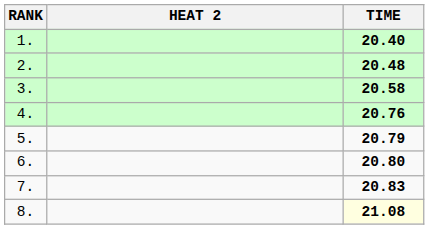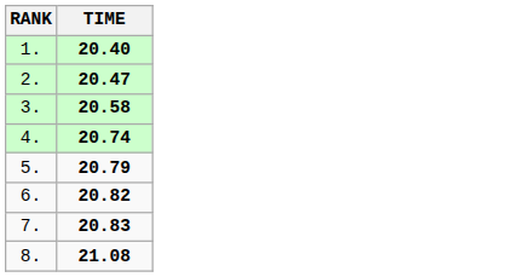 <table class="wikitable" style="border-collapse: collapse; font-size: 90%;">
 <tr>
 <th>RANK</th>
-<th style="width: 20em">HEAT 2</th>
 <th style="width: 5em">TIME</th>
 </tr>
 <tr style="background:#ccffcc;">
 <td align="center">1.</td>
-<td></td>
 <td align="center"><strong>20.40</strong></td>
 </tr>
 <tr style="background:#ccffcc;">
 <td align="center">2.</td>
-<td></td>
-<td align="center"><strong>20.48</strong></td>
+<td align="center"><strong>20.47</strong></td>
 </tr>
 <tr style="background:#ccffcc;">
 <td align="center">3.</td>
-<td></td>
 <td align="center"><strong>20.58</strong></td>
 </tr>
 <tr style="background:#ccffcc;">
 <td align="center">4.</td>
-<td></td>
-<td align="center"><strong>20.76</strong></td>
+<td align="center"><strong>20.74</strong></td>
 </tr>
 <tr>
 <td align="center">5.</td>
-<td></td>
 <td align="center"><strong>20.79</strong></td>
 </tr>
 <tr>
 <td align="center">6.</td>
-<td></td>
-<td align="center"><strong>20.80</strong></td>
+<td align="center"><strong>20.82</strong></td>
 </tr>
 <tr>
 <td align="center">7.</td>
-<td></td>
 <td align="center"><strong>20.83</strong></td>
 </tr>
 <tr>
 <td align="center">8.</td>
-<td></td>
-<td align="center" style="background: lightyellow;"><strong>21.08</strong></td>
+<td align="center"><strong>21.08</strong></td>
 </tr>
 </table>
